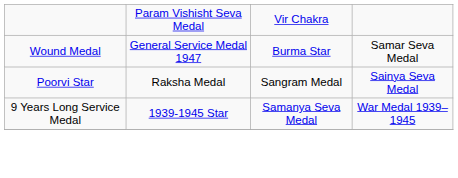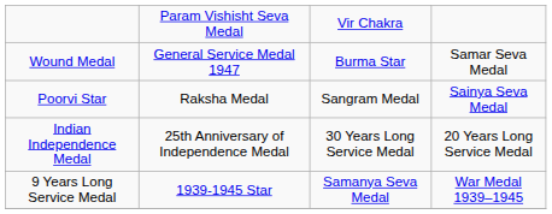 <table class="wikitable" style="margin:1em auto; text-align:center;">
 <tr>
 <td></td>
 <td><a href='#'>Param Vishisht Seva Medal</a></td>
 <td><a href='#'>Vir Chakra</a></td>
 </tr>
 <tr>
 <td><a href='#'>Wound Medal</a></td>
 <td><a href='#'>General Service Medal 1947</a></td>
 <td><a href='#'>Burma Star</a></td>
 <td>Samar Seva Medal</td>
 </tr>
 <tr>
 <td><a href='#'>Poorvi Star</a></td>
 <td>Raksha Medal</td>
 <td>Sangram Medal</td>
 <td><a href='#'>Sainya Seva Medal</a></td>
 </tr>
 <tr>
+<td><a href='#'>Indian Independence Medal</a></td>
+<td>25th Anniversary of Independence Medal</td>
+<td>30 Years Long Service Medal</td>
+<td>20 Years Long Service Medal</td>
+</tr>
+<tr>
 <td>9 Years Long Service Medal</td>
 <td><a href='#'>1939-1945 Star</a></td>
 <td><a href='#'>Samanya Seva Medal</a></td>
 <td><a href='#'>War Medal 1939–1945</a></td>
 </tr>
 <tr>
 </tr>
 </table>
